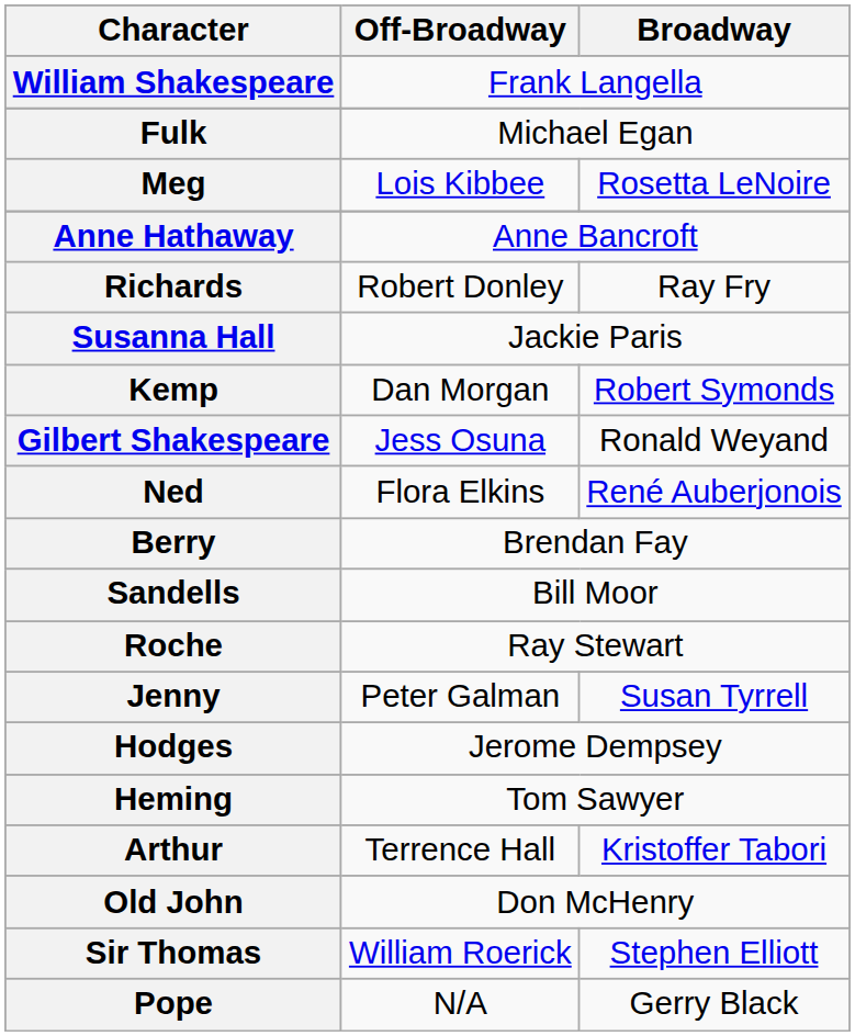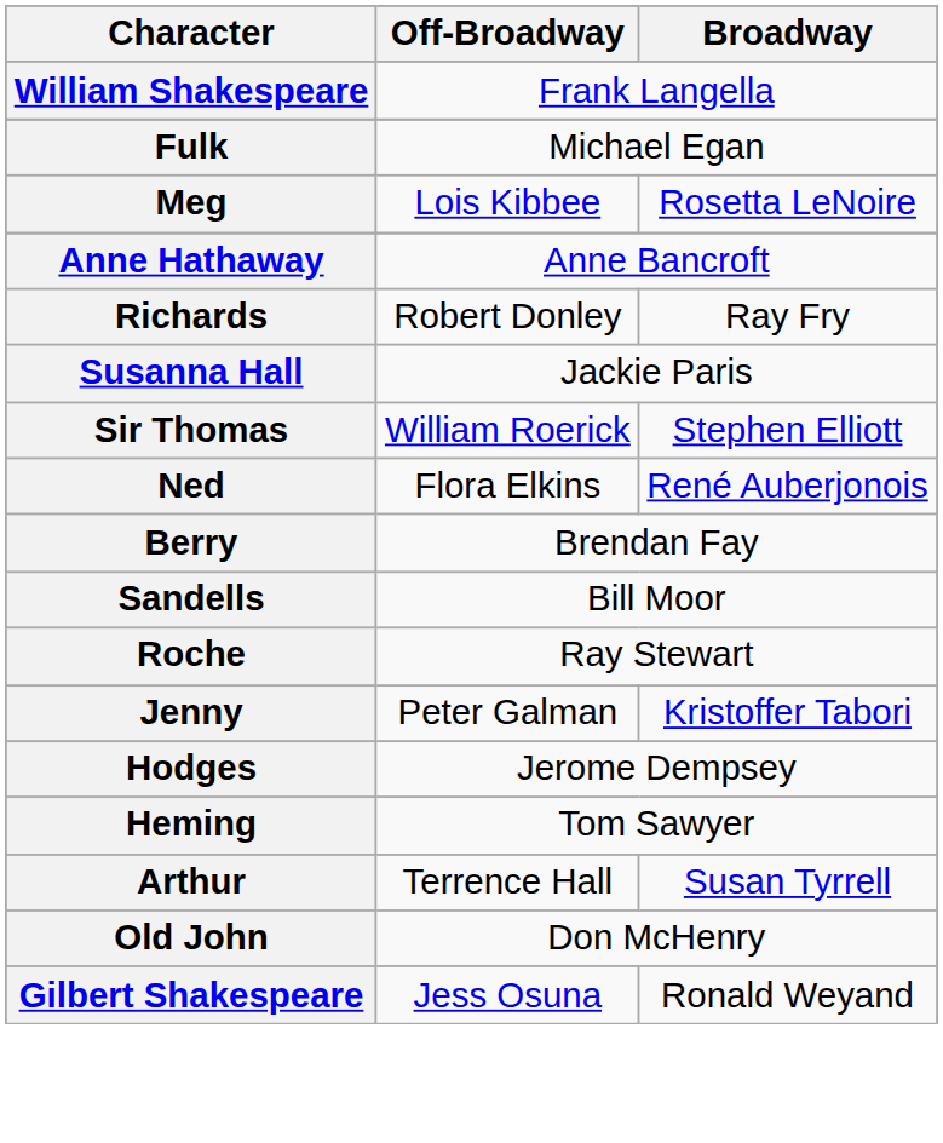 <table class="wikitable">
 <tr>
 <th>Character</th>
 <th>Off-Broadway</th>
 <th>Broadway</th>
 </tr>
 <tr>
 <th><a href='#'>William Shakespeare</a></th>
 <td colspan="2" style="text-align:center;"><a href='#'>Frank Langella</a></td>
 </tr>
 <tr>
 </tr>
 <tr>
 <th>Fulk</th>
 <td colspan="2" style="text-align:center;">Michael Egan</td>
 </tr>
 <tr>
 <th>Meg</th>
 <td style="text-align:center;"><a href='#'>Lois Kibbee</a></td>
 <td style="text-align:center;"><a href='#'>Rosetta LeNoire</a></td>
 </tr>
 <tr>
 </tr>
 <tr>
 <th><a href='#'>Anne Hathaway</a></th>
 <td colspan="2" style="text-align:center;"><a href='#'>Anne Bancroft</a></td>
 </tr>
 <tr>
 <th>Richards</th>
 <td style="text-align:center;">Robert Donley</td>
 <td style="text-align:center;">Ray Fry</td>
 </tr>
 <tr>
 <th><a href='#'>Susanna Hall</a></th>
 <td colspan="2" style="text-align:center;">Jackie Paris</td>
 </tr>
 <tr>
-<th>Kemp</th>
-<td style="text-align:center;">Dan Morgan</td>
-<td style="text-align:center;"><a href='#'>Robert Symonds</a></td>
-</tr>
-<tr>
-<th><a href='#'>Gilbert Shakespeare</a></th>
-<td style="text-align:center;"><a href='#'>Jess Osuna</a></td>
-<td style="text-align:center;">Ronald Weyand</td>
+<th>Sir Thomas</th>
+<td style="text-align:center;"><a href='#'>William Roerick</a></td>
+<td style="text-align:center;"><a href='#'>Stephen Elliott</a></td>
 </tr>
 <tr>
 <th>Ned</th>
 <td style="text-align:center;">Flora Elkins</td>
 <td style="text-align:center;"><a href='#'>René Auberjonois</a></td>
 </tr>
 <tr>
 <th>Berry</th>
 <td colspan="2" style="text-align:center;">Brendan Fay</td>
 </tr>
 <tr>
 <th>Sandells</th>
 <td colspan="2" style="text-align:center;">Bill Moor</td>
 </tr>
 <tr>
 <th>Roche</th>
 <td colspan="2" style="text-align:center;">Ray Stewart</td>
 </tr>
 <tr>
 <th>Jenny</th>
 <td style="text-align:center;">Peter Galman</td>
-<td style="text-align:center;"><a href='#'>Susan Tyrrell</a></td>
+<td style="text-align:center;"><a href='#'>Kristoffer Tabori</a></td>
 </tr>
 <tr>
 <th>Hodges</th>
 <td colspan="2" style="text-align:center;">Jerome Dempsey</td>
 </tr>
 <tr>
 <th>Heming</th>
 <td colspan="2" style="text-align:center;">Tom Sawyer</td>
 </tr>
 <tr>
 <th>Arthur</th>
 <td style="text-align:center;">Terrence Hall</td>
-<td style="text-align:center;"><a href='#'>Kristoffer Tabori</a></td>
+<td style="text-align:center;"><a href='#'>Susan Tyrrell</a></td>
 </tr>
 <tr>
 <th>Old John</th>
 <td colspan="2" style="text-align:center;">Don McHenry</td>
 </tr>
 <tr>
-<th>Sir Thomas</th>
-<td style="text-align:center;"><a href='#'>William Roerick</a></td>
-<td style="text-align:center;"><a href='#'>Stephen Elliott</a></td>
-</tr>
-<tr>
-<th>Pope</th>
-<td style="text-align:center;">N/A</td>
-<td style="text-align:center;">Gerry Black</td>
+<th><a href='#'>Gilbert Shakespeare</a></th>
+<td style="text-align:center;"><a href='#'>Jess Osuna</a></td>
+<td style="text-align:center;">Ronald Weyand</td>
 </tr>
 <tr>
 </tr>
 </table>
